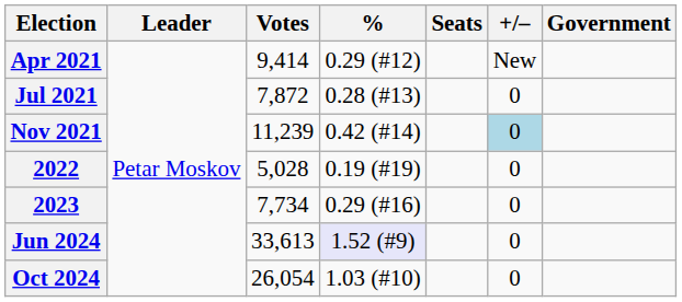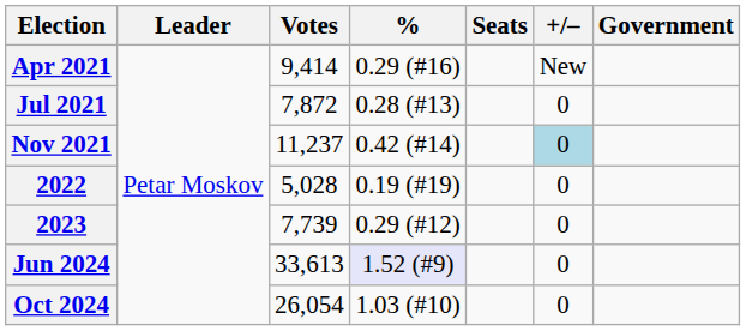 <table class="wikitable" style="text-align:center">
 <tr>
 <th>Election</th>
 <th>Leader</th>
 <th>Votes</th>
 <th>%</th>
 <th>Seats</th>
 <th>+/–</th>
 <th>Government</th>
 </tr>
 <tr>
 <th><a href='#'>Apr 2021</a></th>
 <td rowspan=7><a href='#'>Petar Moskov</a></td>
 <td>9,414</td>
-<td>0.29 (#12)</td>
+<td>0.29 (#16)</td>
 <td></td>
 <td>New</td>
 <td></td>
 </tr>
 <tr>
 <th><a href='#'>Jul 2021</a></th>
 <td>7,872</td>
 <td>0.28 (#13)</td>
 <td></td>
 <td> 0</td>
 <td></td>
 </tr>
 <tr>
 <th><a href='#'>Nov 2021</a></th>
-<td>11,239</td>
+<td>11,237</td>
 <td>0.42 (#14)</td>
 <td></td>
 <td style="background: lightblue;"> 0</td>
 <td></td>
 </tr>
 <tr>
 <th><a href='#'>2022</a></th>
 <td>5,028</td>
 <td>0.19 (#19)</td>
 <td></td>
 <td> 0</td>
 <td></td>
 </tr>
 <tr>
 <th><a href='#'>2023</a></th>
-<td>7,734</td>
-<td>0.29 (#16)</td>
+<td>7,739</td>
+<td>0.29 (#12)</td>
 <td></td>
 <td> 0</td>
 <td></td>
 </tr>
 <tr>
 <th><a href='#'>Jun 2024</a></th>
 <td>33,613</td>
 <td style="background: lavender;">1.52 (#9)</td>
 <td></td>
 <td> 0</td>
 <td></td>
 </tr>
 <tr>
 <th><a href='#'>Oct 2024</a></th>
 <td>26,054</td>
 <td>1.03 (#10)</td>
 <td></td>
 <td> 0</td>
 <td></td>
 </tr>
 </table>
